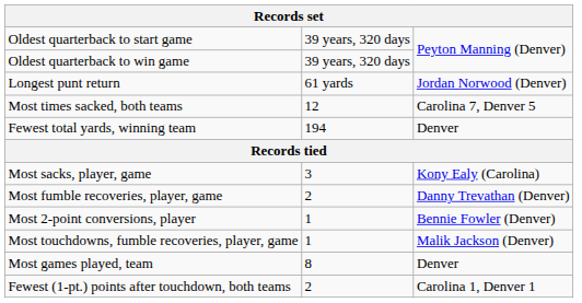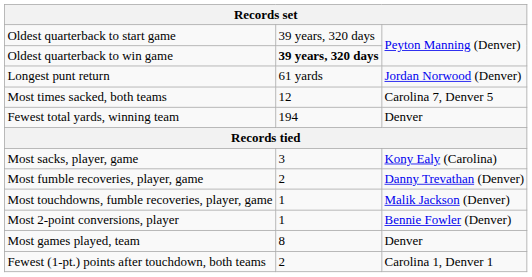 <table class="wikitable">
 <tr>
 <th colspan=3>Records set</th>
 </tr>
 <tr>
 <td>Oldest quarterback to start game</td>
 <td>39 years, 320 days</td>
 <td rowspan="2"><a href='#'>Peyton Manning</a> (Denver)</td>
 </tr>
 <tr>
 <td>Oldest quarterback to win game</td>
-<td>39 years, 320 days</td>
+<td><strong>39 years, 320 days</strong></td>
 </tr>
 <tr>
 <td>Longest punt return</td>
 <td>61 yards</td>
 <td><a href='#'>Jordan Norwood</a> (Denver)</td>
 </tr>
 <tr>
 <td>Most times sacked, both teams</td>
 <td>12</td>
 <td>Carolina 7, Denver 5</td>
 </tr>
 <tr>
 <td>Fewest total yards, winning team</td>
 <td>194</td>
 <td>Denver</td>
 </tr>
 <tr>
 <th colspan=3>Records tied</th>
 </tr>
 <tr>
 <td>Most sacks, player, game</td>
 <td>3</td>
 <td><a href='#'>Kony Ealy</a> (Carolina)</td>
 </tr>
 <tr>
 <td>Most fumble recoveries, player, game</td>
 <td>2</td>
 <td><a href='#'>Danny Trevathan</a> (Denver)</td>
 </tr>
 <tr>
+<td>Most touchdowns, fumble recoveries, player, game</td>
+<td>1</td>
+<td><a href='#'>Malik Jackson</a> (Denver)</td>
+</tr>
+<tr>
 <td>Most 2-point conversions, player</td>
 <td>1</td>
 <td><a href='#'>Bennie Fowler</a> (Denver)</td>
-</tr>
-<tr>
-<td>Most touchdowns, fumble recoveries, player, game</td>
-<td>1</td>
-<td><a href='#'>Malik Jackson</a> (Denver)</td>
 </tr>
 <tr>
 <td>Most games played, team</td>
 <td>8</td>
 <td>Denver</td>
 </tr>
 <tr>
 <td>Fewest (1-pt.) points after touchdown, both teams</td>
 <td>2</td>
 <td>Carolina 1, Denver 1</td>
 </tr>
 </table>
